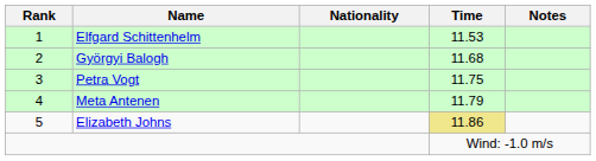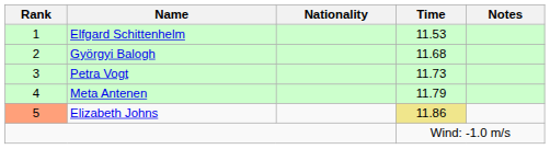 <table class="wikitable sortable" style="text-align:center;width: 55%">
 <tr>
 <th>Rank</th>
 <th>Name</th>
 <th>Nationality</th>
 <th>Time</th>
 <th>Notes</th>
 </tr>
 <tr bgcolor=ccffcc>
 <td>1</td>
 <td align=left><a href='#'>Elfgard Schittenhelm</a></td>
 <td align=left></td>
 <td>11.53</td>
 <td></td>
 </tr>
 <tr bgcolor=ccffcc>
 <td>2</td>
 <td align=left><a href='#'>Györgyi Balogh</a></td>
 <td align=left></td>
 <td>11.68</td>
 <td></td>
 </tr>
 <tr bgcolor=ccffcc>
 <td>3</td>
 <td align=left><a href='#'>Petra Vogt</a></td>
 <td align=left></td>
-<td>11.75</td>
+<td>11.73</td>
 <td></td>
 </tr>
 <tr bgcolor=ccffcc>
 <td>4</td>
 <td align=left><a href='#'>Meta Antenen</a></td>
 <td align=left></td>
 <td>11.79</td>
 <td></td>
 </tr>
 <tr>
-<td>5</td>
+<td style="background: lightsalmon;">5</td>
 <td align=left><a href='#'>Elizabeth Johns</a></td>
 <td align=left></td>
 <td style="background: khaki;">11.86</td>
 <td></td>
 </tr>
 <tr>
 <td colspan="3"></td>
 <td colspan="2">Wind: -1.0 m/s</td>
 </tr>
 </table>
